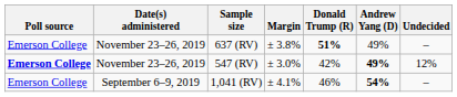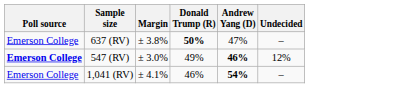 <table class="wikitable" style="font-size:90%;text-align:center;">
 <tr valign=bottom style="font-size:90%;">
 <th>Poll source</th>
-<th>Date(s)<br>administered</th>
 <th>Sample<br>size</th>
 <th>Margin<br></th>
 <th>Donald<br>Trump (R)</th>
 <th>Andrew<br>Yang (D)</th>
 <th>Undecided</th>
 </tr>
 <tr>
 <td style="text-align:left;"><a href='#'>Emerson College</a></td>
-<td>November 23–26, 2019</td>
 <td>637 (RV)</td>
 <td>± 3.8%</td>
-<td><strong>51%</strong></td>
-<td>49%</td>
+<td><strong>50%</strong></td>
+<td>47%</td>
 <td>–</td>
 </tr>
 <tr>
 <td style="text-align:left;"><strong><a href='#'>Emerson College</a></strong></td>
-<td>November 23–26, 2019</td>
 <td>547 (RV)</td>
 <td>± 3.0%</td>
-<td>42%</td>
-<td><strong>49%</strong></td>
+<td>49%</td>
+<td><strong>46%</strong></td>
 <td>12%</td>
 </tr>
 <tr>
 <td style="text-align:left;"><a href='#'>Emerson College</a></td>
-<td>September 6–9, 2019</td>
 <td>1,041 (RV)</td>
 <td>± 4.1%</td>
 <td>46%</td>
 <td><strong>54%</strong></td>
 <td>–</td>
 </tr>
 </table>
